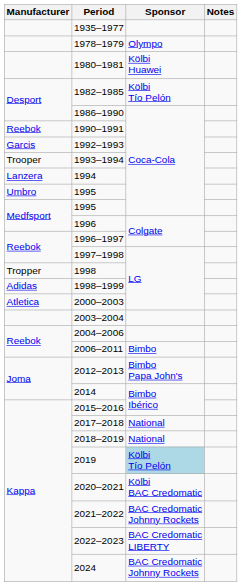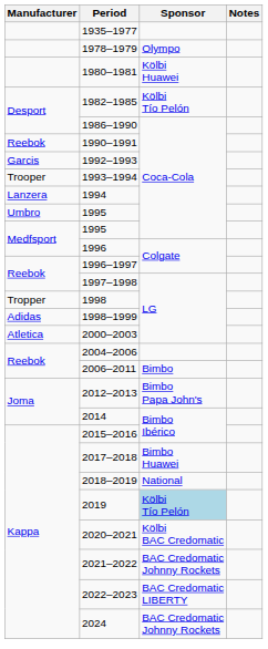 <table class="wikitable">
 <tr>
 <th>Manufacturer</th>
 <th>Period</th>
 <th>Sponsor</th>
 <th>Notes</th>
 </tr>
 <tr>
 <td></td>
 <td>1935–1977</td>
 <td></td>
 <td></td>
 </tr>
 <tr>
 <td></td>
 <td>1978–1979</td>
 <td> <a href='#'>Olympo</a></td>
 <td></td>
 </tr>
 <tr>
 <td></td>
 <td>1980–1981</td>
 <td> <a href='#'>Kölbi</a><br> <a href='#'>Huawei</a></td>
 <td></td>
 </tr>
 <tr>
 <td rowspan="2"> <a href='#'>Desport</a></td>
 <td>1982–1985</td>
 <td> <a href='#'>Kölbi</a><br> <a href='#'>Tío Pelón</a></td>
 <td></td>
 </tr>
 <tr>
 <td>1986–1990</td>
 <td rowspan="7"> <a href='#'>Coca-Cola</a></td>
 <td></td>
 </tr>
 <tr>
 <td> <a href='#'>Reebok</a></td>
 <td>1990–1991</td>
 <td></td>
 </tr>
 <tr>
 <td> <a href='#'>Garcis</a></td>
 <td>1992–1993</td>
 <td></td>
 </tr>
 <tr>
 <td> Trooper</td>
 <td>1993–1994</td>
 <td></td>
 </tr>
 <tr>
 <td> <a href='#'>Lanzera</a></td>
 <td>1994</td>
 <td></td>
 </tr>
 <tr>
 <td> <a href='#'>Umbro</a></td>
 <td>1995</td>
 <td></td>
 </tr>
 <tr>
 <td rowspan="2"> <a href='#'>Medfsport</a></td>
 <td>1995</td>
 <td></td>
 </tr>
 <tr>
 <td>1996</td>
 <td rowspan="2"> <a href='#'>Colgate</a></td>
 <td></td>
 </tr>
 <tr>
 <td rowspan="2"> <a href='#'>Reebok</a></td>
 <td>1996–1997</td>
 <td></td>
 </tr>
 <tr>
 <td>1997–1998</td>
 <td rowspan="4"><a href='#'>LG</a></td>
 <td></td>
 </tr>
 <tr>
 <td> Tropper</td>
 <td>1998</td>
 <td></td>
 </tr>
 <tr>
 <td> <a href='#'>Adidas</a></td>
 <td>1998–1999</td>
 <td></td>
 </tr>
 <tr>
 <td> <a href='#'>Atletica</a></td>
 <td>2000–2003</td>
 <td></td>
 </tr>
 <tr>
-<td></td>
-<td>2003–2004</td>
-<td></td>
-<td></td>
-</tr>
-<tr>
 <td rowspan="2"> <a href='#'>Reebok</a></td>
 <td>2004–2006</td>
 <td></td>
 <td></td>
 </tr>
 <tr>
 <td>2006–2011</td>
 <td> <a href='#'>Bimbo</a></td>
 <td></td>
 </tr>
 <tr>
 <td rowspan="2"> <a href='#'>Joma</a></td>
 <td>2012–2013</td>
 <td> <a href='#'>Bimbo</a><br> <a href='#'>Papa John's</a></td>
 <td></td>
 </tr>
 <tr>
 <td>2014</td>
 <td rowspan="2"> <a href='#'>Bimbo</a><br> <a href='#'>Ibérico</a></td>
 <td></td>
 </tr>
 <tr>
 <td rowspan="8"> <a href='#'>Kappa</a></td>
 <td>2015–2016</td>
 <td></td>
 </tr>
 <tr>
 <td>2017–2018</td>
-<td> <a href='#'>National</a></td>
+<td> <a href='#'>Bimbo</a><br> <a href='#'>Huawei</a></td>
 <td></td>
 </tr>
 <tr>
 <td>2018–2019</td>
 <td> <a href='#'>National</a></td>
 <td></td>
 </tr>
 <tr>
 <td>2019</td>
 <td style="background: lightblue;"> <a href='#'>Kölbi</a><br> <a href='#'>Tío Pelón</a></td>
 <td></td>
 </tr>
 <tr>
 <td>2020–2021</td>
 <td> <a href='#'>Kölbi</a><br> <a href='#'>BAC Credomatic</a></td>
 <td></td>
 </tr>
 <tr>
 <td>2021–2022</td>
 <td> <a href='#'>BAC Credomatic</a><br> <a href='#'>Johnny Rockets</a></td>
 <td></td>
 </tr>
 <tr>
 <td>2022–2023</td>
 <td> <a href='#'>BAC Credomatic</a><br> <a href='#'>LIBERTY</a></td>
 <td></td>
 </tr>
 <tr>
 <td>2024</td>
 <td> <a href='#'>BAC Credomatic</a><br> <a href='#'>Johnny Rockets</a></td>
 <td></td>
 </tr>
 </table>
